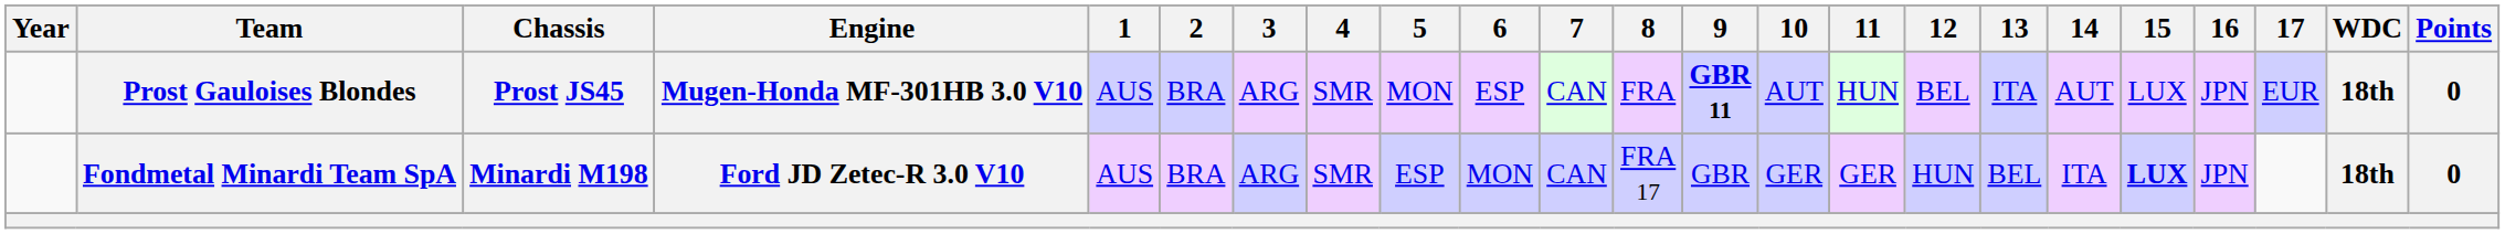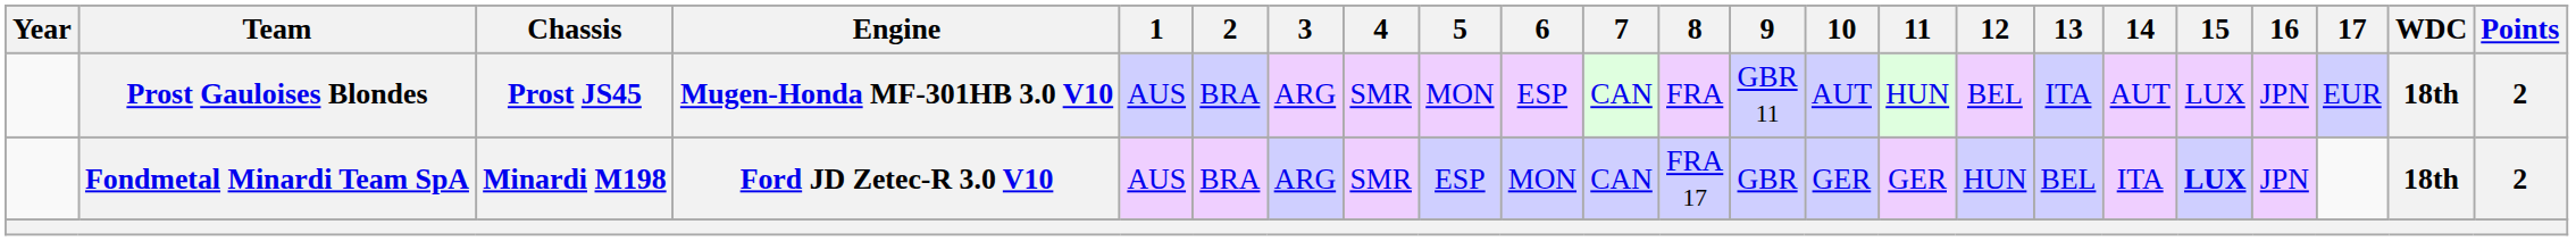 <table class="wikitable" style="text-align:center; font-size:85%">
 <tr>
 <th>Year</th>
 <th>Team</th>
 <th>Chassis</th>
 <th>Engine</th>
 <th>1</th>
 <th>2</th>
 <th>3</th>
 <th>4</th>
 <th>5</th>
 <th>6</th>
 <th>7</th>
 <th>8</th>
 <th>9</th>
 <th>10</th>
 <th>11</th>
 <th>12</th>
 <th>13</th>
 <th>14</th>
 <th>15</th>
 <th>16</th>
 <th>17</th>
 <th>WDC</th>
 <th><a href='#'>Points</a></th>
 </tr>
 <tr>
 <td></td>
 <th nowrap><a href='#'>Prost</a> <a href='#'>Gauloises</a> Blondes</th>
 <th nowrap><a href='#'>Prost</a> <a href='#'>JS45</a></th>
 <th nowrap><a href='#'>Mugen-Honda</a> MF-301HB 3.0 <a href='#'>V10</a></th>
 <td style="background:#CFCFFF;"><a href='#'>AUS</a><br></td>
 <td style="background:#CFCFFF;"><a href='#'>BRA</a><br></td>
 <td style="background:#EFCFFF;"><a href='#'>ARG</a><br></td>
 <td style="background:#EFCFFF;"><a href='#'>SMR</a><br></td>
 <td style="background:#EFCFFF;"><a href='#'>MON</a><br></td>
 <td style="background:#EFCFFF;"><a href='#'>ESP</a><br></td>
 <td style="background:#DFFFDF;"><a href='#'>CAN</a><br></td>
 <td style="background:#EFCFFF;"><a href='#'>FRA</a><br></td>
-<td style="background:#CFCFFF;"><strong><a href='#'>GBR</a><br><small>11</small></strong></td>
+<td style="background:#CFCFFF;"><a href='#'>GBR</a><br><small>11</small></td>
 <td style="background:#CFCFFF;"><a href='#'>AUT</a><br></td>
 <td style="background:#DFFFDF;"><a href='#'>HUN</a><br></td>
 <td style="background:#EFCFFF;"><a href='#'>BEL</a><br></td>
 <td style="background:#CFCFFF;"><a href='#'>ITA</a><br></td>
 <td style="background:#EFCFFF;"><a href='#'>AUT</a><br></td>
 <td style="background:#EFCFFF;"><a href='#'>LUX</a><br></td>
 <td style="background:#EFCFFF;"><a href='#'>JPN</a><br></td>
 <td style="background:#CFCFFF;"><a href='#'>EUR</a><br></td>
 <th>18th</th>
-<th>0</th>
+<th>2</th>
 </tr>
 <tr>
 <td></td>
 <th nowrap><a href='#'>Fondmetal</a> <a href='#'>Minardi Team SpA</a></th>
 <th nowrap><a href='#'>Minardi</a> <a href='#'>M198</a></th>
 <th nowrap><a href='#'>Ford</a> JD Zetec-R 3.0 <a href='#'>V10</a></th>
 <td style="background:#EFCFFF;"><a href='#'>AUS</a><br></td>
 <td style="background:#EFCFFF;"><a href='#'>BRA</a><br></td>
 <td style="background:#CFCFFF;"><a href='#'>ARG</a><br></td>
 <td style="background:#EFCFFF;"><a href='#'>SMR</a><br></td>
 <td style="background:#CFCFFF;"><a href='#'>ESP</a><br></td>
 <td style="background:#CFCFFF;"><a href='#'>MON</a><br></td>
 <td style="background:#CFCFFF;"><a href='#'>CAN</a><br></td>
 <td style="background:#CFCFFF;"><a href='#'>FRA</a><br><small>17</small></td>
 <td style="background:#CFCFFF;"><a href='#'>GBR</a><br></td>
 <td style="background:#CFCFFF;"><a href='#'>GER</a><br></td>
 <td style="background:#EFCFFF;"><a href='#'>GER</a><br></td>
 <td style="background:#CFCFFF;"><a href='#'>HUN</a><br></td>
 <td style="background:#CFCFFF;"><a href='#'>BEL</a><br></td>
 <td style="background:#EFCFFF;"><a href='#'>ITA</a><br></td>
 <td style="background:#CFCFFF;"><strong><a href='#'>LUX</a><br></strong></td>
 <td style="background:#EFCFFF;"><a href='#'>JPN</a><br></td>
 <td></td>
 <th>18th</th>
-<th>0</th>
+<th>2</th>
 </tr>
 <tr>
 <th colspan="23"></th>
 </tr>
 </table>
